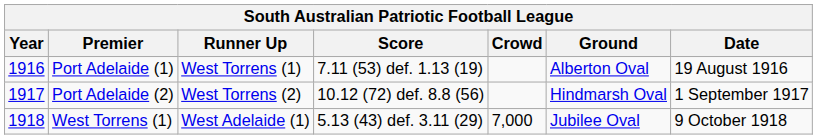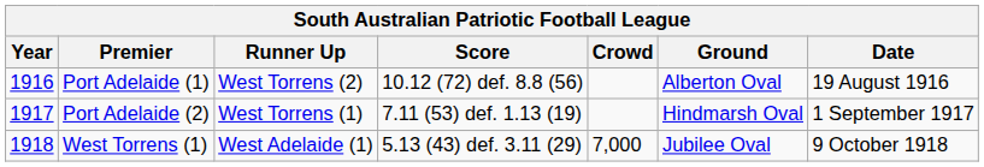 <table class="wikitable sortable">
 <tr>
 <th colspan="9">South Australian Patriotic Football League</th>
 </tr>
 <tr>
 <th>Year</th>
 <th>Premier</th>
 <th>Runner Up</th>
 <th>Score</th>
 <th>Crowd</th>
 <th>Ground</th>
 <th>Date</th>
 </tr>
 <tr>
 <td><a href='#'>1916</a></td>
 <td><a href='#'>Port Adelaide</a> (1)</td>
-<td><a href='#'>West Torrens</a> (1)</td>
-<td>7.11 (53) def. 1.13 (19)</td>
+<td><a href='#'>West Torrens</a> (2)</td>
+<td>10.12 (72) def. 8.8 (56)</td>
 <td></td>
 <td><a href='#'>Alberton Oval</a></td>
 <td>19 August 1916</td>
 </tr>
 <tr>
 <td><a href='#'>1917</a></td>
 <td><a href='#'>Port Adelaide</a> (2)</td>
-<td><a href='#'>West Torrens</a> (2)</td>
-<td>10.12 (72) def. 8.8 (56)</td>
+<td><a href='#'>West Torrens</a> (1)</td>
+<td>7.11 (53) def. 1.13 (19)</td>
 <td></td>
 <td><a href='#'>Hindmarsh Oval</a></td>
 <td>1 September 1917</td>
 </tr>
 <tr>
 <td><a href='#'>1918</a></td>
 <td><a href='#'>West Torrens</a> (1)</td>
 <td><a href='#'>West Adelaide</a> (1)</td>
 <td>5.13 (43) def. 3.11 (29)</td>
 <td>7,000</td>
 <td><a href='#'>Jubilee Oval</a></td>
 <td>9 October 1918</td>
 </tr>
 </table>
